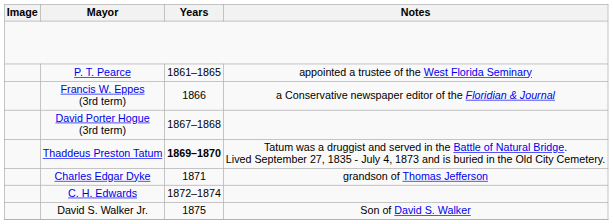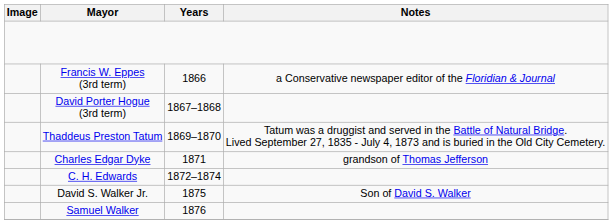 <table class="wikitable" style="text-align:center">
 <tr>
 <th>Image</th>
 <th>Mayor</th>
 <th>Years</th>
 <th>Notes</th>
 </tr>
 <tr style="height:4em">
-</tr>
-<tr>
-<td></td>
-<td><a href='#'>P. T. Pearce</a></td>
-<td>1861–1865</td>
-<td>appointed a trustee of the <a href='#'>West Florida Seminary</a></td>
 </tr>
 <tr>
 <td></td>
 <td><a href='#'>Francis W. Eppes</a><br> (3rd term)</td>
 <td>1866</td>
 <td>a Conservative newspaper editor of the <em><a href='#'>Floridian & Journal</a></em></td>
 </tr>
 <tr>
 <td></td>
 <td><a href='#'>David Porter Hogue</a><br> (3rd term)</td>
 <td>1867–1868</td>
 <td></td>
 </tr>
 <tr>
 <td></td>
 <td><a href='#'>Thaddeus Preston Tatum</a></td>
-<td><strong>1869–1870</strong></td>
+<td>1869–1870</td>
 <td>Tatum was a druggist and served in the <a href='#'>Battle of Natural Bridge</a>.<br> Lived September 27, 1835 - July 4, 1873 and is buried in the Old City Cemetery.</td>
 </tr>
 <tr>
 <td></td>
 <td><a href='#'>Charles Edgar Dyke</a></td>
 <td>1871</td>
 <td>grandson of <a href='#'>Thomas Jefferson</a></td>
 </tr>
 <tr>
 <td></td>
 <td><a href='#'>C. H. Edwards</a></td>
 <td>1872–1874</td>
 <td></td>
 </tr>
 <tr>
 <td></td>
 <td>David S. Walker Jr.</td>
 <td>1875</td>
 <td>Son of <a href='#'>David S. Walker</a></td>
 </tr>
 <tr>
+<td></td>
+<td><a href='#'>Samuel Walker</a></td>
+<td>1876</td>
+<td></td>
+</tr>
+<tr>
 </tr>
 </table>
